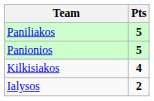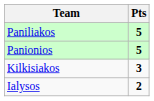 <table class="wikitable" style="text-align: center;">
 <tr>
 <th width=165>Team</th>
 <th width=20>Pts</th>
 </tr>
 <tr bgcolor="#ccffcc">
 <td align=left><a href='#'>Paniliakos</a></td>
 <td><strong>5</strong></td>
 </tr>
 <tr bgcolor="#ccffcc">
 <td align=left><a href='#'>Panionios</a></td>
 <td><strong>5</strong></td>
 </tr>
 <tr>
 <td align=left><a href='#'>Kilkisiakos</a></td>
-<td><strong>4</strong></td>
+<td><strong>3</strong></td>
 </tr>
 <tr>
 <td align=left><a href='#'>Ialysos</a></td>
 <td><strong>2</strong></td>
 </tr>
 </table>
